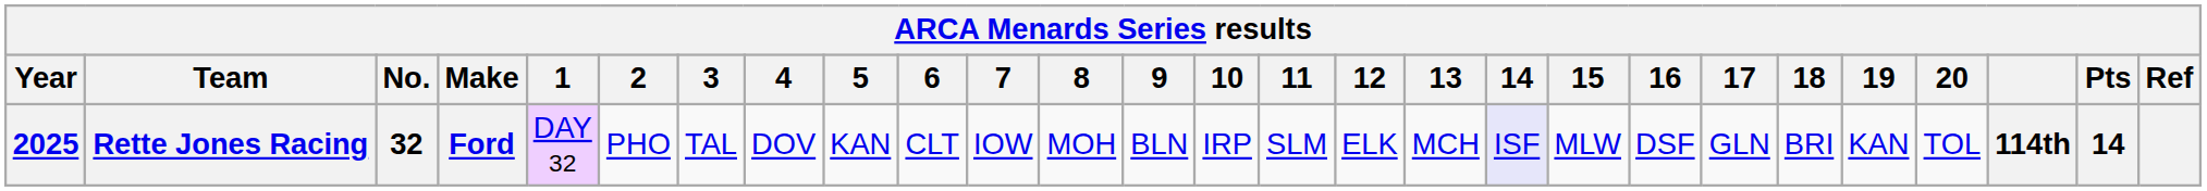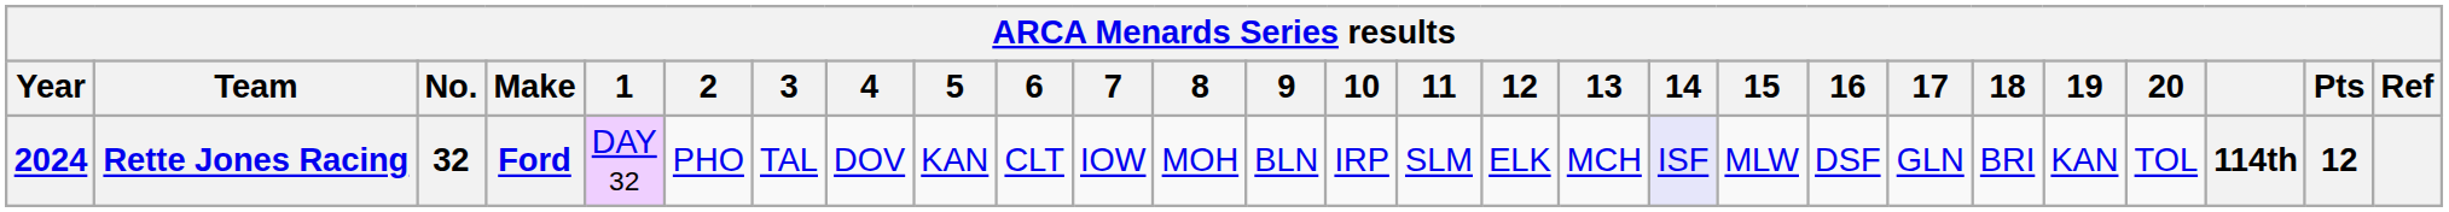 <table class="wikitable" style="text-align:center; font-size:75%">
 <tr>
 <th colspan=27><a href='#'>ARCA Menards Series</a> results</th>
 </tr>
 <tr>
 <th>Year</th>
 <th>Team</th>
 <th>No.</th>
 <th>Make</th>
 <th>1</th>
 <th>2</th>
 <th>3</th>
 <th>4</th>
 <th>5</th>
 <th>6</th>
 <th>7</th>
 <th>8</th>
 <th>9</th>
 <th>10</th>
 <th>11</th>
 <th>12</th>
 <th>13</th>
 <th>14</th>
 <th>15</th>
 <th>16</th>
 <th>17</th>
 <th>18</th>
 <th>19</th>
 <th>20</th>
 <th></th>
 <th>Pts</th>
 <th>Ref</th>
 </tr>
 <tr>
-<th><a href='#'>2025</a></th>
+<th><a href='#'>2024</a></th>
 <th><a href='#'>Rette Jones Racing</a></th>
 <th>32</th>
 <th><a href='#'>Ford</a></th>
 <td style="background:#EFCFFF;"><a href='#'>DAY</a><br><small>32</small></td>
 <td><a href='#'>PHO</a></td>
 <td><a href='#'>TAL</a></td>
 <td><a href='#'>DOV</a></td>
 <td><a href='#'>KAN</a></td>
 <td><a href='#'>CLT</a></td>
 <td><a href='#'>IOW</a></td>
 <td><a href='#'>MOH</a></td>
 <td><a href='#'>BLN</a></td>
 <td><a href='#'>IRP</a></td>
 <td><a href='#'>SLM</a></td>
 <td><a href='#'>ELK</a></td>
 <td><a href='#'>MCH</a></td>
 <td style="background: lavender;"><a href='#'>ISF</a></td>
 <td><a href='#'>MLW</a></td>
 <td><a href='#'>DSF</a></td>
 <td><a href='#'>GLN</a></td>
 <td><a href='#'>BRI</a></td>
 <td><a href='#'>KAN</a></td>
 <td><a href='#'>TOL</a></td>
 <th>114th</th>
-<th>14</th>
+<th>12</th>
 <th></th>
 </tr>
 </table>
